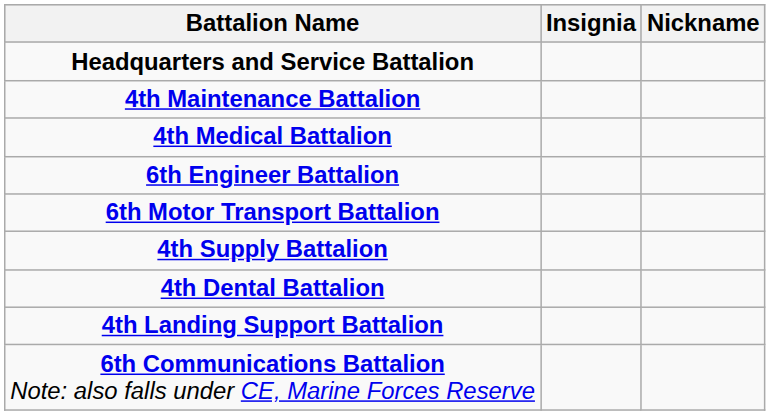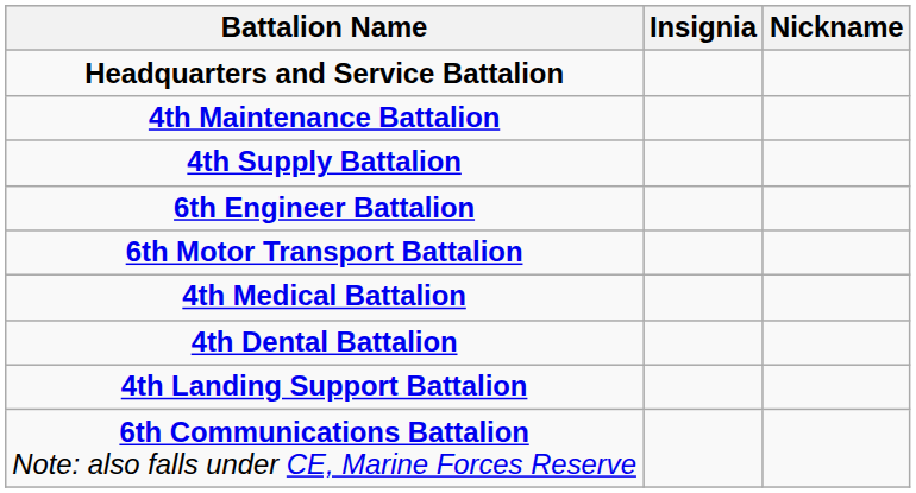 <table class="wikitable sortable" style="text-align:center;">
 <tr bgcolor="#CCCCCC">
 <th><strong>Battalion Name</strong></th>
 <th><strong>Insignia</strong></th>
 <th><strong>Nickname</strong></th>
 </tr>
 <tr>
 <td><strong>Headquarters and Service Battalion</strong></td>
 <td></td>
 <td></td>
 </tr>
 <tr>
 <td><strong><a href='#'>4th Maintenance Battalion</a></strong></td>
 <td></td>
 <td></td>
 </tr>
 <tr>
-<td><strong><a href='#'>4th Medical Battalion</a></strong></td>
+<td><strong><a href='#'>4th Supply Battalion</a></strong></td>
 <td></td>
 <td></td>
 </tr>
 <tr>
 <td><strong><a href='#'>6th Engineer Battalion</a></strong></td>
 <td></td>
 <td></td>
 </tr>
 <tr>
 <td><strong><a href='#'>6th Motor Transport Battalion</a></strong></td>
 <td></td>
 <td></td>
 </tr>
 <tr>
-<td><strong><a href='#'>4th Supply Battalion</a></strong></td>
+<td><strong><a href='#'>4th Medical Battalion</a></strong></td>
 <td></td>
 <td></td>
 </tr>
 <tr>
 <td><strong><a href='#'>4th Dental Battalion</a></strong></td>
 <td></td>
 <td></td>
 </tr>
 <tr>
 <td><strong><a href='#'>4th Landing Support Battalion</a></strong></td>
 <td></td>
 <td></td>
 </tr>
 <tr>
 <td><strong><a href='#'>6th Communications Battalion</a></strong><br><em>Note: also falls under <a href='#'>CE, Marine Forces Reserve</a></em></td>
 <td></td>
 <td></td>
 </tr>
 </table>
